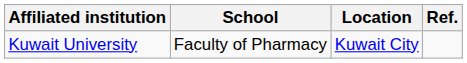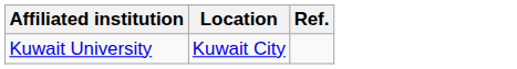 <table class="wikitable sortable">
 <tr>
 <th>Affiliated institution</th>
-<th>School</th>
 <th>Location</th>
 <th>Ref.</th>
 </tr>
 <tr>
 <td><a href='#'>Kuwait University</a></td>
-<td>Faculty of Pharmacy</td>
 <td><a href='#'>Kuwait City</a></td>
 <td></td>
 </tr>
 </table>
